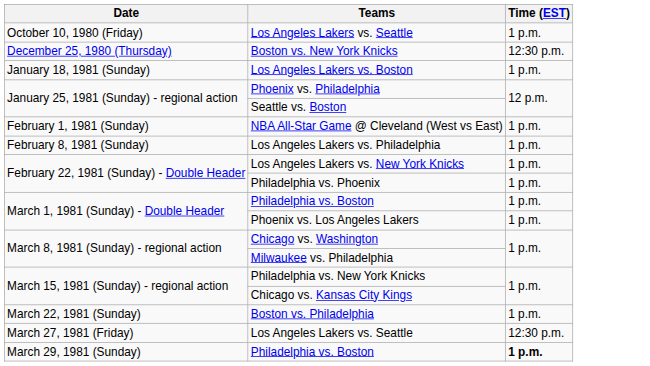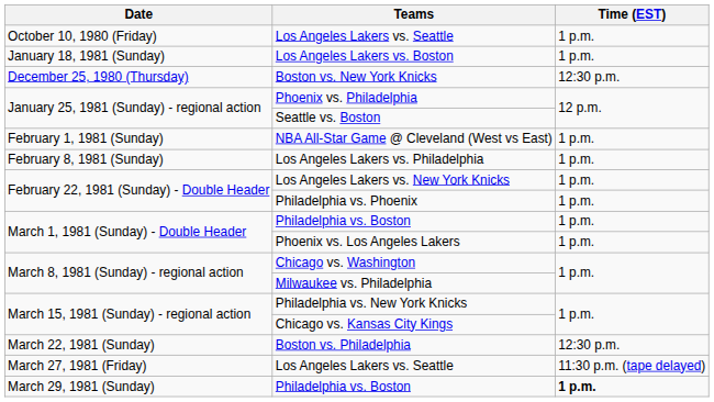 <table class="wikitable">
 <tr>
 <th>Date</th>
 <th>Teams</th>
 <th>Time (<a href='#'>EST</a>)</th>
 </tr>
 <tr>
 <td>October 10, 1980 (Friday)</td>
 <td><a href='#'>Los Angeles Lakers</a> vs. <a href='#'>Seattle</a></td>
 <td>1 p.m.</td>
 </tr>
 <tr>
+<td>January 18, 1981 (Sunday)</td>
+<td><a href='#'>Los Angeles Lakers vs. Boston</a></td>
+<td>1 p.m.</td>
+</tr>
+<tr>
 <td><a href='#'>December 25, 1980 (Thursday)</a></td>
 <td><a href='#'>Boston vs. New York Knicks</a></td>
 <td>12:30 p.m.</td>
-</tr>
-<tr>
-<td>January 18, 1981 (Sunday)</td>
-<td><a href='#'>Los Angeles Lakers vs. Boston</a></td>
-<td>1 p.m.</td>
 </tr>
 <tr>
 <td rowspan="2">January 25, 1981 (Sunday) - regional action</td>
 <td><a href='#'>Phoenix</a> vs. <a href='#'>Philadelphia</a></td>
 <td rowspan="2">12 p.m.</td>
 </tr>
 <tr>
 <td>Seattle vs. <a href='#'>Boston</a></td>
 </tr>
 <tr>
 <td>February 1, 1981 (Sunday)</td>
 <td><a href='#'>NBA All-Star Game</a> @ Cleveland (West vs East)</td>
 <td>1 p.m.</td>
 </tr>
 <tr>
 <td>February 8, 1981 (Sunday)</td>
 <td>Los Angeles Lakers vs. Philadelphia</td>
 <td>1 p.m.</td>
 </tr>
 <tr>
 <td rowspan="2">February 22, 1981 (Sunday) - <a href='#'>Double Header</a></td>
 <td>Los Angeles Lakers vs. <a href='#'>New York Knicks</a></td>
 <td>1 p.m.</td>
 </tr>
 <tr>
 <td>Philadelphia vs. Phoenix</td>
 <td>1 p.m.</td>
 </tr>
 <tr>
 <td rowspan="2">March 1, 1981 (Sunday) - <a href='#'>Double Header</a></td>
 <td><a href='#'>Philadelphia vs. Boston</a></td>
 <td>1 p.m.</td>
 </tr>
 <tr>
 <td>Phoenix vs. Los Angeles Lakers</td>
 <td>1 p.m.</td>
 </tr>
 <tr>
 <td rowspan="2">March 8, 1981 (Sunday) - regional action</td>
 <td><a href='#'>Chicago</a> vs. <a href='#'>Washington</a></td>
 <td rowspan="2">1 p.m.</td>
 </tr>
 <tr>
 <td><a href='#'>Milwaukee</a> vs. Philadelphia</td>
 </tr>
 <tr>
 <td rowspan="2">March 15, 1981 (Sunday) - regional action</td>
 <td>Philadelphia vs. New York Knicks</td>
 <td rowspan="2">1 p.m.</td>
 </tr>
 <tr>
 <td>Chicago vs. <a href='#'>Kansas City Kings</a></td>
 </tr>
 <tr>
 <td>March 22, 1981 (Sunday)</td>
 <td><a href='#'>Boston vs. Philadelphia</a></td>
-<td>1 p.m.</td>
+<td>12:30 p.m.</td>
 </tr>
 <tr>
 <td>March 27, 1981 (Friday)</td>
 <td>Los Angeles Lakers vs. Seattle</td>
-<td>12:30 p.m.</td>
+<td>11:30 p.m. (<a href='#'>tape delayed</a>)</td>
 </tr>
 <tr>
 <td>March 29, 1981 (Sunday)</td>
 <td><a href='#'>Philadelphia vs. Boston</a></td>
 <td><strong>1 p.m.</strong></td>
 </tr>
 </table>
